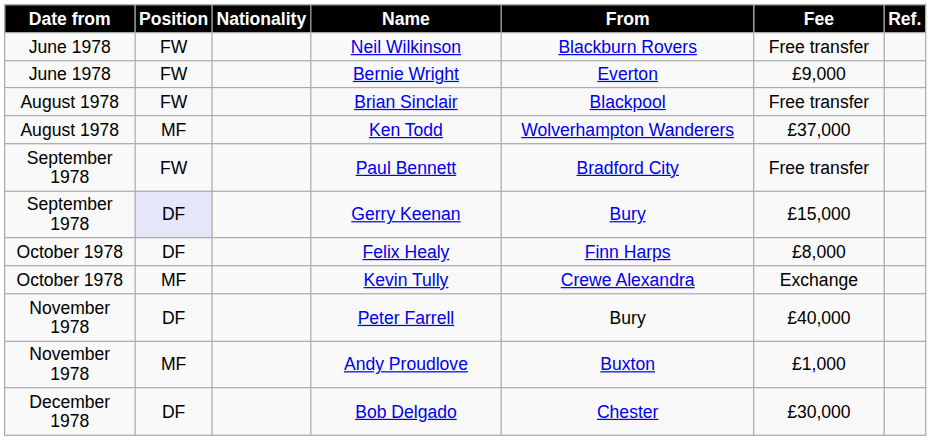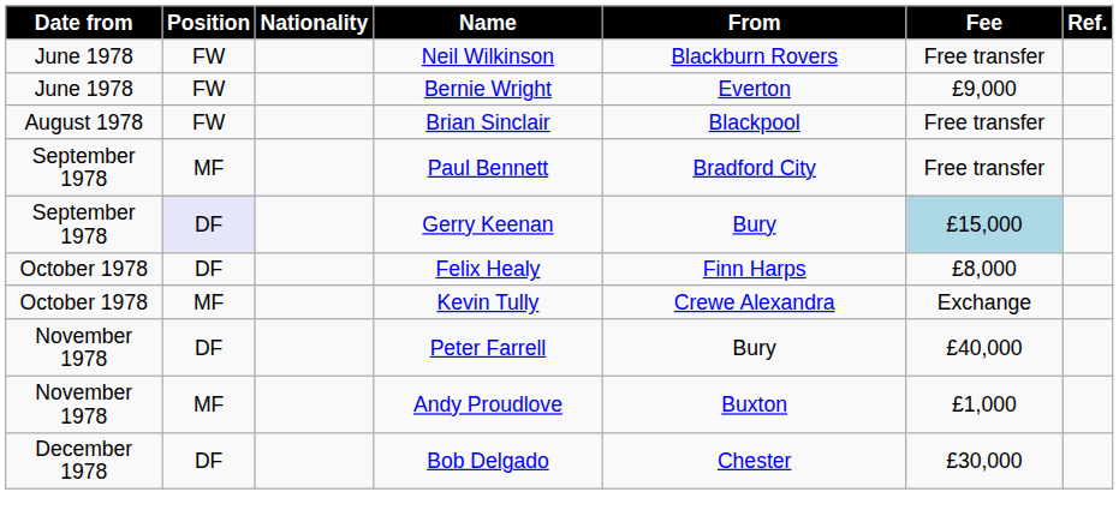 <table class="wikitable" style="text-align:center; font-size:90%; ">
 <tr>
 <th style="background:#000000; color:white; width:100px;">Date from</th>
 <th style="background:#000000; color:white; width:50px;">Position</th>
 <th style="background:#000000; color:white; width:50px;">Nationality</th>
 <th style="background:#000000; color:white; width:150px;">Name</th>
 <th style="background:#000000; color:white; width:200px;">From</th>
 <th style="background:#000000; color:white; width:100px;">Fee</th>
 <th style="background:#000000; color:white; width:25px;">Ref.</th>
 </tr>
 <tr>
 <td>June 1978</td>
 <td>FW</td>
 <td></td>
 <td><a href='#'>Neil Wilkinson</a></td>
 <td><a href='#'>Blackburn Rovers</a></td>
 <td>Free transfer</td>
 <td></td>
 </tr>
 <tr>
 <td>June 1978</td>
 <td>FW</td>
 <td></td>
 <td><a href='#'>Bernie Wright</a></td>
 <td><a href='#'>Everton</a></td>
 <td>£9,000</td>
 <td></td>
 </tr>
 <tr>
 <td>August 1978</td>
 <td>FW</td>
 <td></td>
 <td><a href='#'>Brian Sinclair</a></td>
 <td><a href='#'>Blackpool</a></td>
 <td>Free transfer</td>
 <td></td>
 </tr>
 <tr>
-<td>August 1978</td>
+<td>September 1978</td>
 <td>MF</td>
-<td></td>
-<td><a href='#'>Ken Todd</a></td>
-<td><a href='#'>Wolverhampton Wanderers</a></td>
-<td>£37,000</td>
-<td></td>
-</tr>
-<tr>
-<td>September 1978</td>
-<td>FW</td>
 <td></td>
 <td><a href='#'>Paul Bennett</a></td>
 <td><a href='#'>Bradford City</a></td>
 <td>Free transfer</td>
 <td></td>
 </tr>
 <tr>
 <td>September 1978</td>
 <td style="background: lavender;">DF</td>
 <td></td>
 <td><a href='#'>Gerry Keenan</a></td>
 <td><a href='#'>Bury</a></td>
-<td>£15,000</td>
+<td style="background: lightblue;">£15,000</td>
 <td></td>
 </tr>
 <tr>
 <td>October 1978</td>
 <td>DF</td>
 <td></td>
 <td><a href='#'>Felix Healy</a></td>
 <td> <a href='#'>Finn Harps</a></td>
 <td>£8,000</td>
 <td></td>
 </tr>
 <tr>
 <td>October 1978</td>
 <td>MF</td>
 <td></td>
 <td><a href='#'>Kevin Tully</a></td>
 <td><a href='#'>Crewe Alexandra</a></td>
 <td>Exchange</td>
 <td></td>
 </tr>
 <tr>
 <td>November 1978</td>
 <td>DF</td>
 <td></td>
 <td><a href='#'>Peter Farrell</a></td>
 <td>Bury</td>
 <td>£40,000</td>
 <td></td>
 </tr>
 <tr>
 <td>November 1978</td>
 <td>MF</td>
 <td></td>
 <td><a href='#'>Andy Proudlove</a></td>
 <td><a href='#'>Buxton</a></td>
 <td>£1,000</td>
 <td></td>
 </tr>
 <tr>
 <td>December 1978</td>
 <td>DF</td>
 <td></td>
 <td><a href='#'>Bob Delgado</a></td>
 <td><a href='#'>Chester</a></td>
 <td>£30,000</td>
 <td></td>
 </tr>
 </table>
